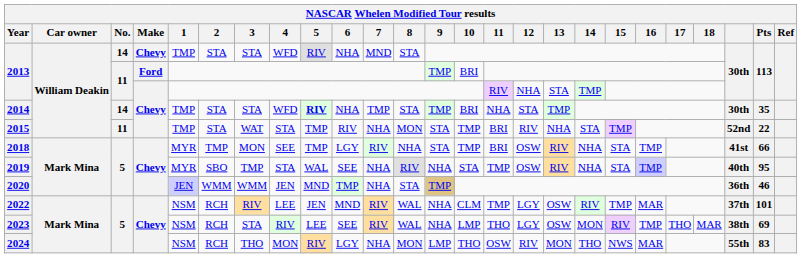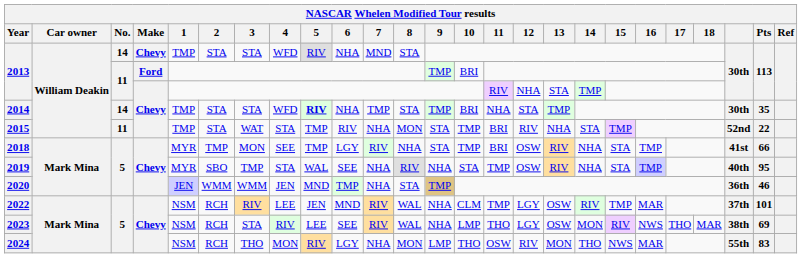 <table class="wikitable" style="text-align:center; font-size:75%">
 <tr>
 <th colspan=38><a href='#'>NASCAR</a> <a href='#'>Whelen Modified Tour</a> results</th>
 </tr>
 <tr>
 <th>Year</th>
 <th>Car owner</th>
 <th>No.</th>
 <th>Make</th>
 <th>1</th>
 <th>2</th>
 <th>3</th>
 <th>4</th>
 <th>5</th>
 <th>6</th>
 <th>7</th>
 <th>8</th>
 <th>9</th>
 <th>10</th>
 <th>11</th>
 <th>12</th>
 <th>13</th>
 <th>14</th>
 <th>15</th>
 <th>16</th>
 <th>17</th>
 <th>18</th>
 <th></th>
 <th>Pts</th>
 <th>Ref</th>
 </tr>
 <tr>
 <th rowspan=3><a href='#'>2013</a></th>
 <th rowspan=5>William Deakin</th>
 <th>14</th>
 <th><a href='#'>Chevy</a></th>
 <td><a href='#'>TMP</a></td>
 <td><a href='#'>STA</a></td>
 <td><a href='#'>STA</a></td>
 <td><a href='#'>WFD</a></td>
 <td style="background:#DFDFDF;"><a href='#'>RIV</a><br></td>
 <td><a href='#'>NHA</a></td>
 <td><a href='#'>MND</a></td>
 <td><a href='#'>STA</a></td>
 <td colspan=10></td>
 <th rowspan=3>30th</th>
 <th rowspan=3>113</th>
 <th rowspan=3></th>
 </tr>
 <tr>
 <th rowspan=2>11</th>
 <th><a href='#'>Ford</a></th>
 <td colspan=8></td>
 <td style="background:#DFFFDF;"><a href='#'>TMP</a><br></td>
 <td><a href='#'>BRI</a></td>
 <td colspan=8></td>
 </tr>
 <tr>
 <th rowspan=3><a href='#'>Chevy</a></th>
 <td colspan=10></td>
 <td style="background:#EFCFFF;"><a href='#'>RIV</a><br></td>
 <td><a href='#'>NHA</a></td>
 <td><a href='#'>STA</a></td>
 <td style="background:#DFFFDF;"><a href='#'>TMP</a><br></td>
 <td colspan=4></td>
 </tr>
 <tr>
 <th><a href='#'>2014</a></th>
 <th>14</th>
 <td><a href='#'>TMP</a></td>
 <td><a href='#'>STA</a></td>
 <td><a href='#'>STA</a></td>
 <td><a href='#'>WFD</a></td>
 <td style="background:#DFFFDF;"><strong><a href='#'>RIV</a></strong><br></td>
 <td><a href='#'>NHA</a></td>
 <td><a href='#'>TMP</a></td>
 <td><a href='#'>STA</a></td>
 <td style="background:#DFFFDF;"><a href='#'>TMP</a><br></td>
 <td><a href='#'>BRI</a></td>
 <td><a href='#'>NHA</a></td>
 <td><a href='#'>STA</a></td>
 <td style="background:#DFFFDF;"><a href='#'>TMP</a><br></td>
 <td colspan=5></td>
 <th>30th</th>
 <th>35</th>
 <th></th>
 </tr>
 <tr>
 <th><a href='#'>2015</a></th>
 <th>11</th>
 <td><a href='#'>TMP</a></td>
 <td><a href='#'>STA</a></td>
 <td><a href='#'>WAT</a></td>
 <td><a href='#'>STA</a></td>
 <td><a href='#'>TMP</a></td>
 <td><a href='#'>RIV</a></td>
 <td><a href='#'>NHA</a></td>
 <td><a href='#'>MON</a></td>
 <td><a href='#'>STA</a></td>
 <td><a href='#'>TMP</a></td>
 <td><a href='#'>BRI</a></td>
 <td><a href='#'>RIV</a></td>
 <td><a href='#'>NHA</a></td>
 <td><a href='#'>STA</a></td>
 <td style="background:#EFCFFF;"><a href='#'>TMP</a><br></td>
 <td colspan=3></td>
 <th>52nd</th>
 <th>22</th>
 <th></th>
 </tr>
 <tr>
 <th><a href='#'>2018</a></th>
 <th rowspan=3>Mark Mina</th>
 <th rowspan=3>5</th>
 <th rowspan=3><a href='#'>Chevy</a></th>
 <td><a href='#'>MYR</a></td>
 <td><a href='#'>TMP</a></td>
 <td><a href='#'>MON</a></td>
 <td><a href='#'>SEE</a></td>
 <td><a href='#'>TMP</a></td>
 <td><a href='#'>LGY</a></td>
 <td style="background:#DFFFDF;"><a href='#'>RIV</a><br></td>
 <td><a href='#'>NHA</a></td>
 <td><a href='#'>STA</a></td>
 <td><a href='#'>TMP</a></td>
 <td><a href='#'>BRI</a></td>
 <td><a href='#'>OSW</a></td>
 <td style="background:#FFDF9F;"><a href='#'>RIV</a><br></td>
 <td><a href='#'>NHA</a></td>
 <td><a href='#'>STA</a></td>
 <td><a href='#'>TMP</a></td>
 <td colspan=2></td>
 <th>41st</th>
 <th>66</th>
 <th></th>
 </tr>
 <tr>
 <th><a href='#'>2019</a></th>
 <td><a href='#'>MYR</a></td>
 <td><a href='#'>SBO</a></td>
 <td><a href='#'>TMP</a></td>
 <td><a href='#'>STA</a></td>
 <td><a href='#'>WAL</a></td>
 <td><a href='#'>SEE</a></td>
 <td><a href='#'>NHA</a></td>
 <td style="background:#DFDFDF;"><a href='#'>RIV</a><br></td>
 <td><a href='#'>NHA</a></td>
 <td><a href='#'>STA</a></td>
 <td><a href='#'>TMP</a></td>
 <td><a href='#'>OSW</a></td>
 <td style="background:#FFDF9F;"><a href='#'>RIV</a><br></td>
 <td><a href='#'>NHA</a></td>
 <td><a href='#'>STA</a></td>
 <td style="background:#CFCFFF;"><a href='#'>TMP</a><br></td>
 <td colspan=2></td>
 <th>40th</th>
 <th>95</th>
 <th></th>
 </tr>
 <tr>
 <th><a href='#'>2020</a></th>
 <td style="background:#CFCFFF;"><a href='#'>JEN</a><br></td>
 <td><a href='#'>WMM</a></td>
 <td><a href='#'>WMM</a></td>
 <td><a href='#'>JEN</a></td>
 <td><a href='#'>MND</a></td>
 <td style="background:#DFFFDF;"><a href='#'>TMP</a><br></td>
 <td><a href='#'>NHA</a></td>
 <td><a href='#'>STA</a></td>
 <td style="background:#DFC484;"><a href='#'>TMP</a><br></td>
 <td colspan=9></td>
 <th>36th</th>
 <th>46</th>
 <th></th>
 </tr>
 <tr>
 <th><a href='#'>2022</a></th>
 <th rowspan=3>Mark Mina</th>
 <th rowspan=3>5</th>
 <th rowspan=3><a href='#'>Chevy</a></th>
 <td><a href='#'>NSM</a></td>
 <td><a href='#'>RCH</a></td>
 <td style="background:#FFDF9F;"><a href='#'>RIV</a><br></td>
 <td><a href='#'>LEE</a></td>
 <td><a href='#'>JEN</a></td>
 <td><a href='#'>MND</a></td>
 <td style="background:#FFDF9F;"><a href='#'>RIV</a><br></td>
 <td><a href='#'>WAL</a></td>
 <td><a href='#'>NHA</a></td>
 <td><a href='#'>CLM</a></td>
 <td><a href='#'>TMP</a></td>
 <td><a href='#'>LGY</a></td>
 <td><a href='#'>OSW</a></td>
 <td style="background:#DFFFDF;"><a href='#'>RIV</a><br></td>
 <td><a href='#'>TMP</a></td>
 <td><a href='#'>MAR</a></td>
 <td colspan=2></td>
 <th>37th</th>
 <th>101</th>
 <th></th>
 </tr>
 <tr>
 <th><a href='#'>2023</a></th>
 <td><a href='#'>NSM</a></td>
 <td><a href='#'>RCH</a></td>
 <td><a href='#'>STA</a></td>
 <td style="background:#DFFFDF;"><a href='#'>RIV</a><br></td>
 <td><a href='#'>LEE</a></td>
 <td><a href='#'>SEE</a></td>
 <td style="background:#FFDF9F;"><a href='#'>RIV</a><br></td>
 <td><a href='#'>WAL</a></td>
 <td><a href='#'>NHA</a></td>
 <td><a href='#'>LMP</a></td>
 <td><a href='#'>THO</a></td>
 <td><a href='#'>LGY</a></td>
 <td><a href='#'>OSW</a></td>
 <td><a href='#'>MON</a></td>
 <td style="background:#EFCFFF;"><a href='#'>RIV</a><br></td>
-<td><a href='#'>TMP</a></td>
+<td><a href='#'>NWS</a></td>
 <td><a href='#'>THO</a></td>
 <td><a href='#'>MAR</a></td>
 <th>38th</th>
 <th>69</th>
 <th></th>
 </tr>
 <tr>
 <th><a href='#'>2024</a></th>
 <td><a href='#'>NSM</a></td>
 <td><a href='#'>RCH</a></td>
 <td><a href='#'>THO</a></td>
 <td><a href='#'>MON</a></td>
 <td style="background:#FFDF9F;"><a href='#'>RIV</a><br></td>
 <td><a href='#'>LGY</a></td>
 <td><a href='#'>NHA</a></td>
 <td><a href='#'>MON</a></td>
 <td><a href='#'>LMP</a></td>
 <td><a href='#'>THO</a></td>
 <td><a href='#'>OSW</a></td>
 <td><a href='#'>RIV</a></td>
 <td><a href='#'>MON</a></td>
 <td><a href='#'>THO</a></td>
 <td><a href='#'>NWS</a></td>
 <td><a href='#'>MAR</a></td>
 <td colspan=2></td>
 <th>55th</th>
 <th>83</th>
 <th></th>
 </tr>
 </table>
